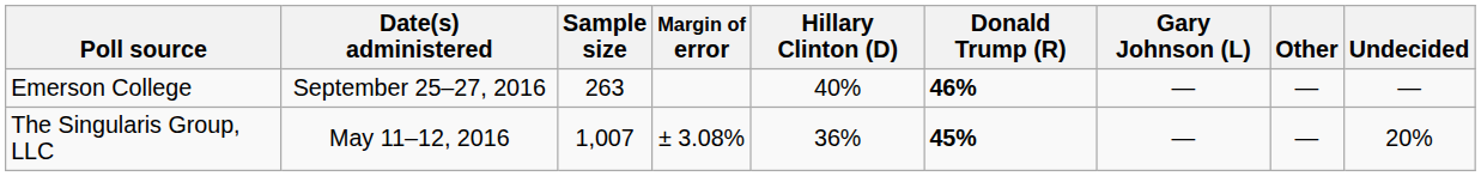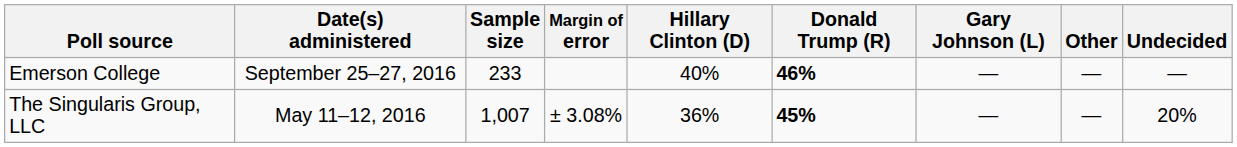 <table class="wikitable">
 <tr valign= bottom>
 <th style="width:180px;">Poll source</th>
 <th style="width:180px;">Date(s)<br>administered</th>
 <th class=small>Sample<br>size</th>
 <th class=small><small>Margin of</small><br>error</th>
 <th style="width:110px;">Hillary<br>Clinton (D)</th>
 <th style="width:110px;">Donald<br>Trump (R)</th>
 <th style="width:110px;">Gary<br>Johnson (L)</th>
 <th>Other</th>
 <th>Undecided</th>
 </tr>
 <tr>
 <td>Emerson College</td>
 <td align=center>September 25–27, 2016</td>
-<td align=center>263</td>
+<td align=center>233</td>
 <td align=center></td>
 <td align=center>40%</td>
 <td><strong>46%</strong></td>
 <td align=center>—</td>
 <td align=center>—</td>
 <td align=center>—</td>
 </tr>
 <tr>
 <td>The Singularis Group, LLC</td>
 <td align=center>May 11–12, 2016</td>
 <td align=center>1,007</td>
 <td align=center>± 3.08%</td>
 <td align=center>36%</td>
 <td><strong>45%</strong></td>
 <td align=center>—</td>
 <td align=center>—</td>
 <td align=center>20%</td>
 </tr>
 </table>
